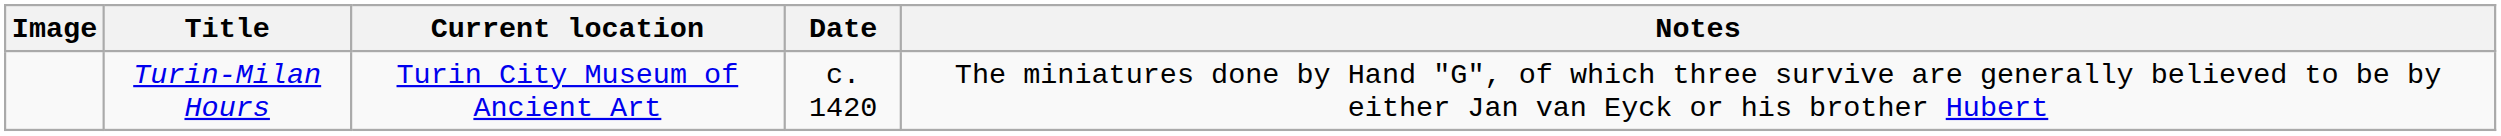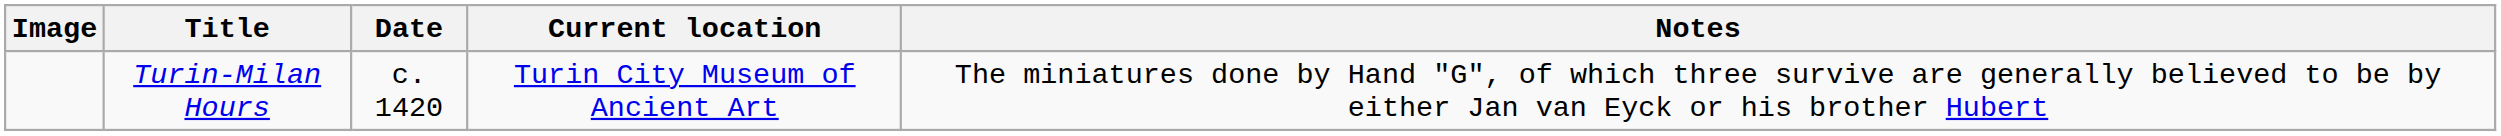 <table class="wikitable sortable" style="font-size:100%; text-align: center; width:90%">
 <tr>
 <th>Image</th>
 <th>Title</th>
+<th>Date</th>
 <th>Current location</th>
-<th>Date</th>
 <th>Notes</th>
 </tr>
 <tr>
 <td></td>
 <td><em><a href='#'>Turin-Milan Hours</a></em></td>
+<td>c. 1420</td>
 <td><a href='#'>Turin City Museum of Ancient Art</a></td>
-<td>c. 1420</td>
 <td>The miniatures done by Hand "G", of which three survive are generally believed to be by either Jan van Eyck or his brother <a href='#'>Hubert</a></td>
 </tr>
 </table>
